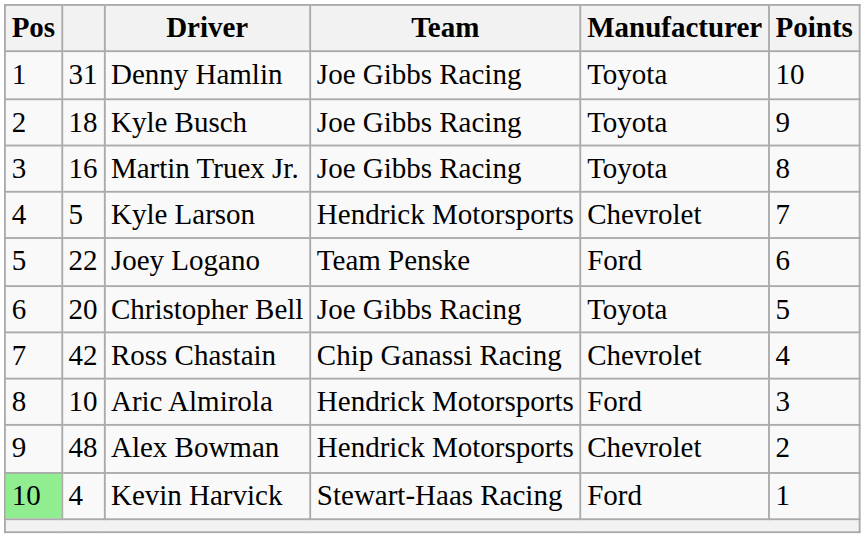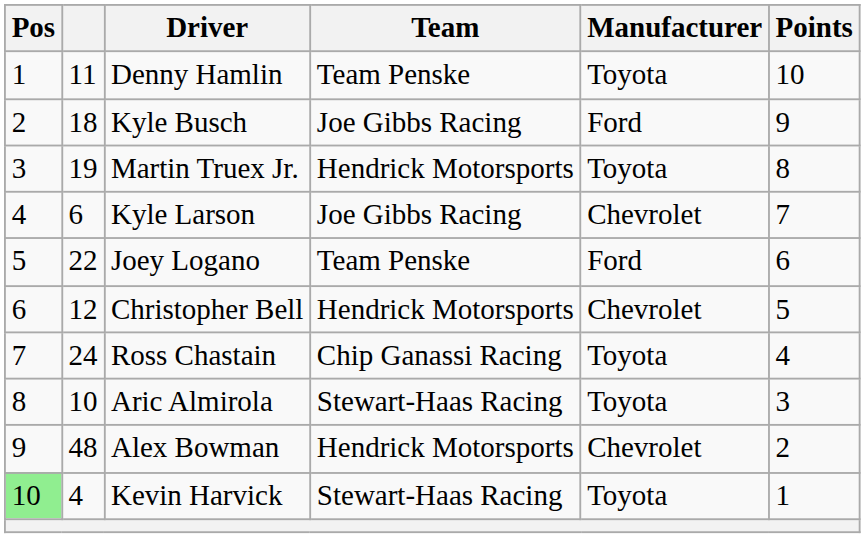 <table class="wikitable" style="font-size:98%">
 <tr>
 <th>Pos</th>
 <th></th>
 <th>Driver</th>
 <th>Team</th>
 <th>Manufacturer</th>
 <th>Points</th>
 </tr>
 <tr>
 <td>1</td>
-<td>31</td>
+<td>11</td>
 <td>Denny Hamlin</td>
-<td>Joe Gibbs Racing</td>
+<td>Team Penske</td>
 <td>Toyota</td>
 <td>10</td>
 </tr>
 <tr>
 <td>2</td>
 <td>18</td>
 <td>Kyle Busch</td>
 <td>Joe Gibbs Racing</td>
-<td>Toyota</td>
+<td>Ford</td>
 <td>9</td>
 </tr>
 <tr>
 <td>3</td>
-<td>16</td>
+<td>19</td>
 <td>Martin Truex Jr.</td>
-<td>Joe Gibbs Racing</td>
+<td>Hendrick Motorsports</td>
 <td>Toyota</td>
 <td>8</td>
 </tr>
 <tr>
 <td>4</td>
-<td>5</td>
+<td>6</td>
 <td>Kyle Larson</td>
-<td>Hendrick Motorsports</td>
+<td>Joe Gibbs Racing</td>
 <td>Chevrolet</td>
 <td>7</td>
 </tr>
 <tr>
 <td>5</td>
 <td>22</td>
 <td>Joey Logano</td>
 <td>Team Penske</td>
 <td>Ford</td>
 <td>6</td>
 </tr>
 <tr>
 <td>6</td>
-<td>20</td>
+<td>12</td>
 <td>Christopher Bell</td>
-<td>Joe Gibbs Racing</td>
-<td>Toyota</td>
+<td>Hendrick Motorsports</td>
+<td>Chevrolet</td>
 <td>5</td>
 </tr>
 <tr>
 <td>7</td>
-<td>42</td>
+<td>24</td>
 <td>Ross Chastain</td>
 <td>Chip Ganassi Racing</td>
-<td>Chevrolet</td>
+<td>Toyota</td>
 <td>4</td>
 </tr>
 <tr>
 <td>8</td>
 <td>10</td>
 <td>Aric Almirola</td>
-<td>Hendrick Motorsports</td>
-<td>Ford</td>
+<td>Stewart-Haas Racing</td>
+<td>Toyota</td>
 <td>3</td>
 </tr>
 <tr>
 <td>9</td>
 <td>48</td>
 <td>Alex Bowman</td>
 <td>Hendrick Motorsports</td>
 <td>Chevrolet</td>
 <td>2</td>
 </tr>
 <tr>
 <td style="background: lightgreen;">10</td>
 <td>4</td>
 <td>Kevin Harvick</td>
 <td>Stewart-Haas Racing</td>
-<td>Ford</td>
+<td>Toyota</td>
 <td>1</td>
 </tr>
 <tr>
 <th colspan="6"></th>
 </tr>
 </table>
